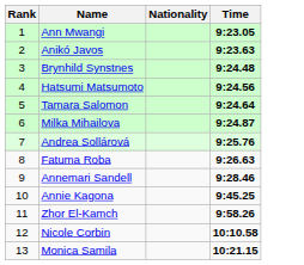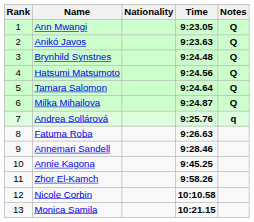 <table class="wikitable sortable" style="text-align:center">
 <tr>
 <th>Rank</th>
 <th>Name</th>
 <th>Nationality</th>
 <th>Time</th>
+<th>Notes</th>
 </tr>
 <tr bgcolor=ccffcc>
 <td>1</td>
 <td align=left><a href='#'>Ann Mwangi</a></td>
 <td align=left></td>
 <td><strong>9:23.05</strong></td>
+<td><strong>Q</strong></td>
 </tr>
 <tr bgcolor=ccffcc>
 <td>2</td>
 <td align=left><a href='#'>Anikó Javos</a></td>
 <td align=left></td>
 <td><strong>9:23.63</strong></td>
+<td><strong>Q</strong></td>
 </tr>
 <tr bgcolor=ccffcc>
 <td>3</td>
 <td align=left><a href='#'>Brynhild Synstnes</a></td>
 <td align=left></td>
 <td><strong>9:24.48</strong></td>
+<td><strong>Q</strong></td>
 </tr>
 <tr bgcolor=ccffcc>
 <td>4</td>
 <td align=left><a href='#'>Hatsumi Matsumoto</a></td>
 <td align=left></td>
 <td><strong>9:24.56</strong></td>
+<td><strong>Q</strong></td>
 </tr>
 <tr bgcolor=ccffcc>
 <td>5</td>
 <td align=left><a href='#'>Tamara Salomon</a></td>
 <td align=left></td>
 <td><strong>9:24.64</strong></td>
+<td><strong>Q</strong></td>
 </tr>
 <tr bgcolor=ccffcc>
 <td>6</td>
 <td align=left><a href='#'>Milka Mihailova</a></td>
 <td align=left></td>
 <td><strong>9:24.87</strong></td>
+<td><strong>Q</strong></td>
 </tr>
 <tr bgcolor=ddffdd>
 <td>7</td>
 <td align=left><a href='#'>Andrea Sollárová</a></td>
 <td align=left></td>
 <td><strong>9:25.76</strong></td>
+<td><strong>q</strong></td>
 </tr>
 <tr>
 <td>8</td>
 <td align=left><a href='#'>Fatuma Roba</a></td>
 <td align=left></td>
 <td><strong>9:26.63</strong></td>
+<td></td>
 </tr>
 <tr>
 <td>9</td>
 <td align=left><a href='#'>Annemari Sandell</a></td>
 <td align=left></td>
 <td><strong>9:28.46</strong></td>
+<td></td>
 </tr>
 <tr>
 <td>10</td>
 <td align=left><a href='#'>Annie Kagona</a></td>
 <td align=left></td>
 <td><strong>9:45.25</strong></td>
+<td></td>
 </tr>
 <tr>
 <td>11</td>
 <td align=left><a href='#'>Zhor El-Kamch</a></td>
 <td align=left></td>
 <td><strong>9:58.26</strong></td>
+<td></td>
 </tr>
 <tr>
 <td>12</td>
 <td align=left><a href='#'>Nicole Corbin</a></td>
 <td align=left></td>
 <td><strong>10:10.58</strong></td>
+<td></td>
 </tr>
 <tr>
 <td>13</td>
 <td align=left><a href='#'>Monica Samila</a></td>
 <td align=left></td>
 <td><strong>10:21.15</strong></td>
+<td></td>
 </tr>
 </table>
